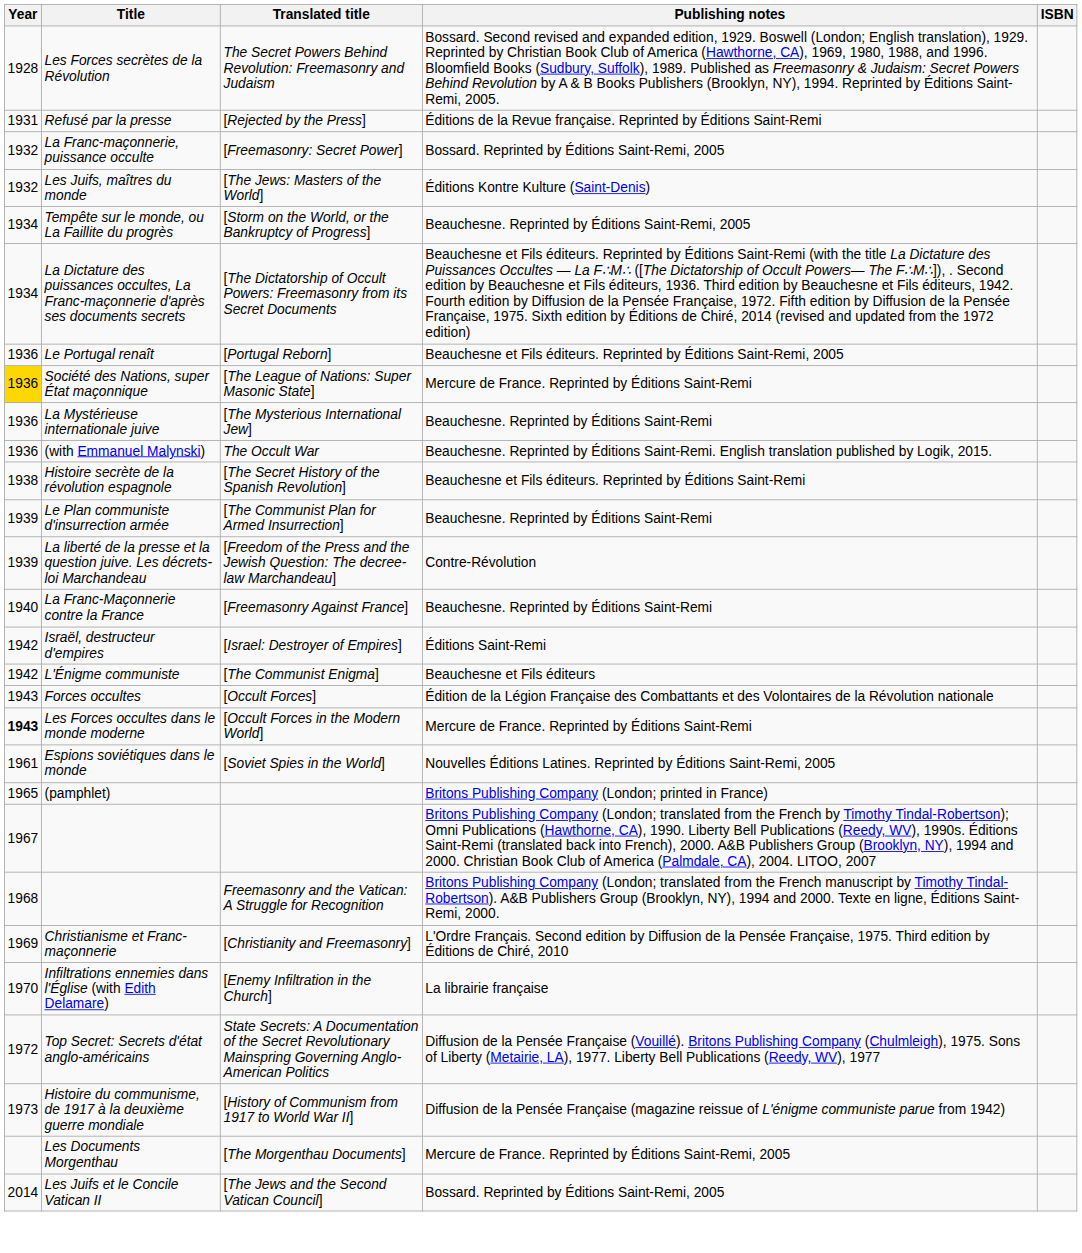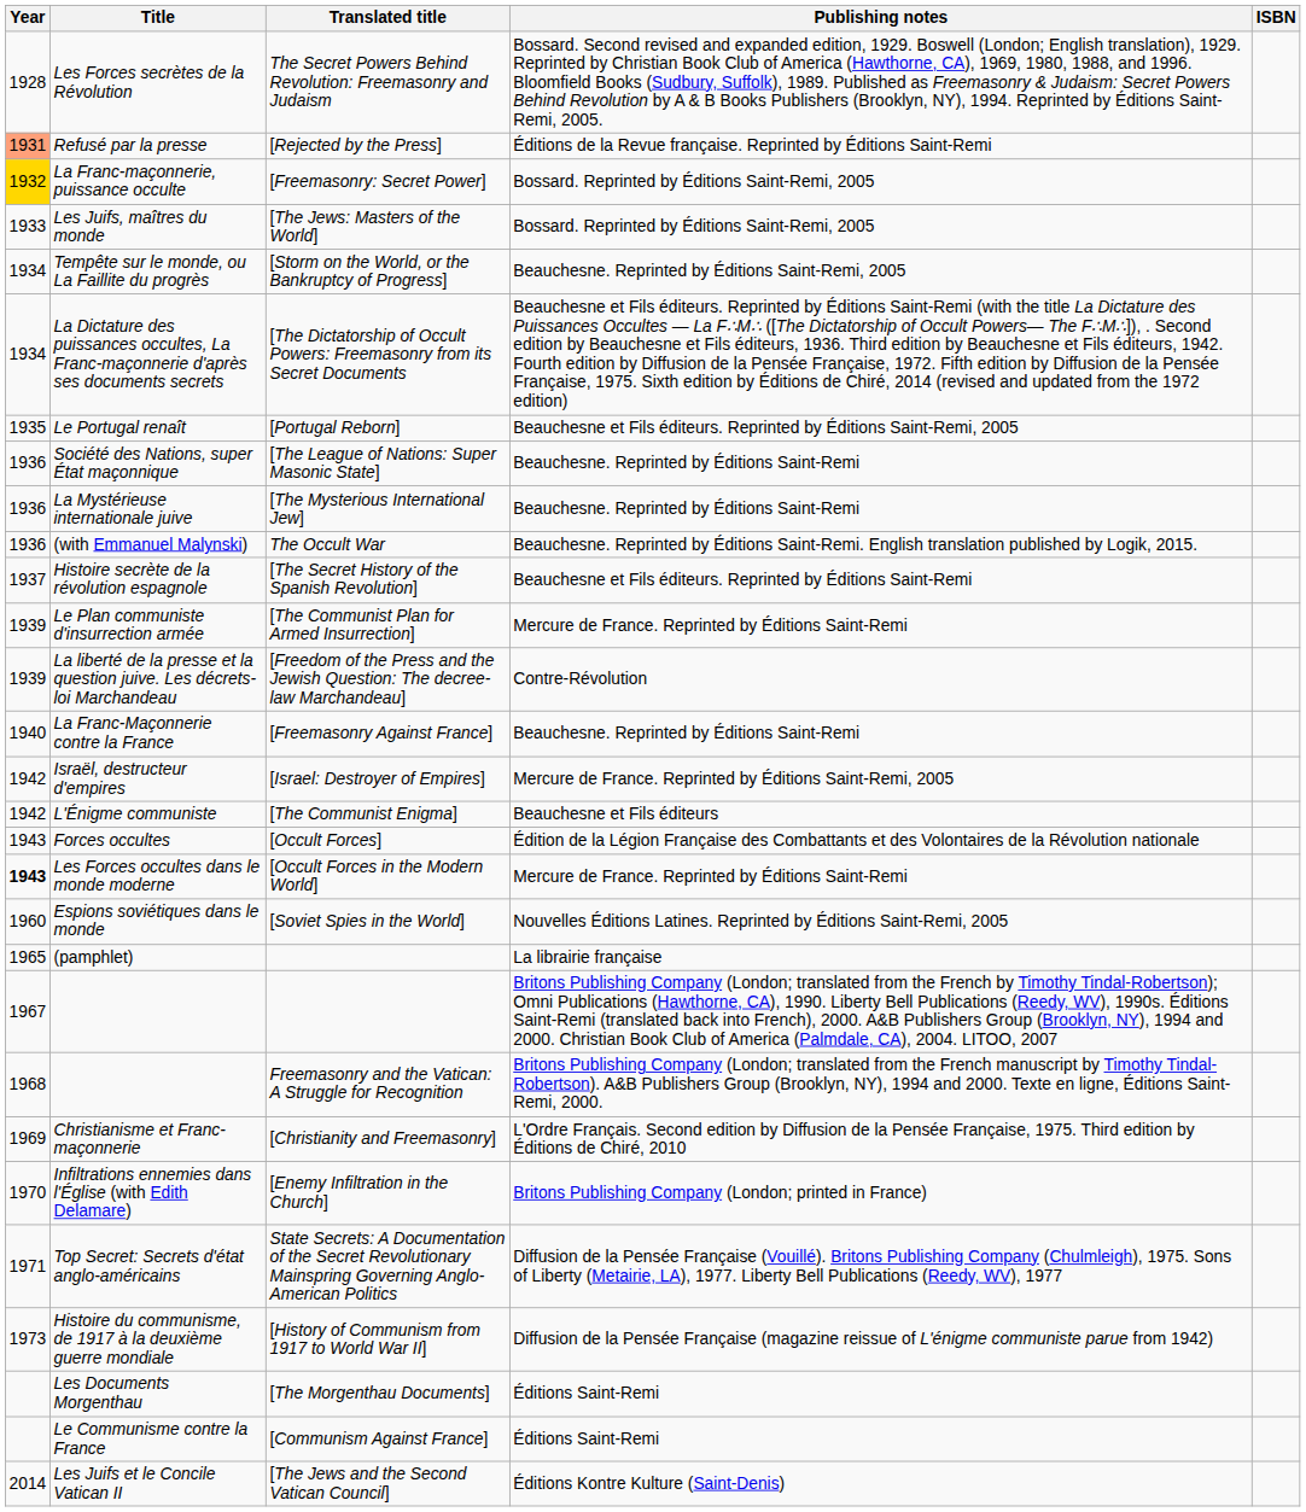 <table class="wikitable">
 <tr>
 <th>Year</th>
 <th>Title</th>
 <th>Translated title</th>
 <th>Publishing notes</th>
 <th>ISBN</th>
 </tr>
 <tr>
 <td>1928</td>
 <td><em>Les Forces secrètes de la Révolution</em></td>
 <td><em>The Secret Powers Behind Revolution: Freemasonry and Judaism</em></td>
 <td>Bossard. Second revised and expanded edition, 1929. Boswell (London; English translation), 1929. Reprinted by Christian Book Club of America (<a href='#'>Hawthorne, CA</a>), 1969, 1980, 1988, and 1996. Bloomfield Books (<a href='#'>Sudbury, Suffolk</a>),  1989. Published as <em>Freemasonry & Judaism: Secret Powers Behind Revolution</em> by A & B Books Publishers (Brooklyn, NY), 1994. Reprinted by Éditions Saint-Remi, 2005.</td>
 <td></td>
 </tr>
 <tr>
-<td>1931</td>
+<td style="background: lightsalmon;">1931</td>
 <td><em>Refusé par la presse</em></td>
 <td>[<em>Rejected by the Press</em>]</td>
 <td>Éditions de la Revue française. Reprinted by Éditions Saint-Remi</td>
 <td></td>
 </tr>
 <tr>
-<td>1932</td>
+<td style="background: gold;">1932</td>
 <td><em>La Franc-maçonnerie, puissance occulte</em></td>
 <td>[<em>Freemasonry: Secret Power</em>]</td>
 <td>Bossard. Reprinted by Éditions Saint-Remi, 2005</td>
 <td></td>
 </tr>
 <tr>
-<td>1932</td>
+<td>1933</td>
 <td><em>Les Juifs, maîtres du monde</em></td>
 <td>[<em>The Jews: Masters of the World</em>]</td>
-<td>Éditions Kontre Kulture (<a href='#'>Saint-Denis</a>)</td>
+<td>Bossard. Reprinted by Éditions Saint-Remi, 2005</td>
 <td></td>
 </tr>
 <tr>
 <td>1934</td>
 <td><em>Tempête sur le monde, ou La Faillite du progrès</em></td>
 <td>[<em>Storm on the World, or the Bankruptcy of Progress</em>]</td>
 <td>Beauchesne. Reprinted by Éditions Saint-Remi, 2005</td>
 <td></td>
 </tr>
 <tr>
 <td>1934</td>
 <td><em>La Dictature des puissances occultes, La Franc-maçonnerie d'après ses documents secrets</em></td>
 <td>[<em>The Dictatorship of Occult Powers: Freemasonry from its Secret Documents</em></td>
 <td>Beauchesne et Fils éditeurs. Reprinted by Éditions Saint-Remi (with the title <em>La Dictature des Puissances Occultes — La F∴M∴</em> ([<em>The Dictatorship of Occult Powers— The F∴M∴</em>]), . Second edition by Beauchesne et Fils éditeurs, 1936. Third edition by Beauchesne et Fils éditeurs, 1942. Fourth edition by Diffusion de la Pensée Française, 1972. Fifth edition by Diffusion de la Pensée Française, 1975. Sixth edition by Éditions de Chiré, 2014 (revised and updated from the 1972 edition)</td>
 <td></td>
 </tr>
 <tr>
-<td>1936</td>
+<td>1935</td>
 <td><em>Le Portugal renaît</em></td>
 <td>[<em>Portugal Reborn</em>]</td>
 <td>Beauchesne et Fils éditeurs. Reprinted by Éditions Saint-Remi, 2005</td>
 <td></td>
 </tr>
 <tr>
-<td style="background: gold;">1936</td>
+<td>1936</td>
 <td><em>Société des Nations, super État maçonnique</em></td>
 <td>[<em>The League of Nations: Super Masonic State</em>]</td>
-<td>Mercure de France. Reprinted by Éditions Saint-Remi</td>
+<td>Beauchesne. Reprinted by Éditions Saint-Remi</td>
 <td></td>
 </tr>
 <tr>
 <td>1936</td>
 <td><em>La Mystérieuse internationale juive</em></td>
 <td>[<em>The Mysterious International Jew</em>]</td>
 <td>Beauchesne. Reprinted by Éditions Saint-Remi</td>
 <td></td>
 </tr>
 <tr>
 <td>1936</td>
 <td><em></em> (with <a href='#'>Emmanuel Malynski</a>)</td>
 <td><em>The Occult War</em></td>
 <td>Beauchesne. Reprinted by Éditions Saint-Remi. English translation published by Logik, 2015.</td>
 <td><br></td>
 </tr>
 <tr>
-<td>1938</td>
+<td>1937</td>
 <td><em>Histoire secrète de la révolution espagnole</em></td>
 <td>[<em>The Secret History of the Spanish Revolution</em>]</td>
 <td>Beauchesne et Fils éditeurs. Reprinted by Éditions Saint-Remi</td>
 <td></td>
 </tr>
 <tr>
 <td>1939</td>
 <td><em>Le Plan communiste d'insurrection armée</em></td>
 <td>[<em>The Communist Plan for Armed Insurrection</em>]</td>
-<td>Beauchesne. Reprinted by Éditions Saint-Remi</td>
+<td>Mercure de France. Reprinted by Éditions Saint-Remi</td>
 <td></td>
 </tr>
 <tr>
 <td>1939</td>
 <td><em>La liberté de la presse et la question juive. Les décrets-loi Marchandeau</em></td>
 <td>[<em>Freedom of the Press and the Jewish Question: The decree-law Marchandeau</em>]</td>
 <td>Contre-Révolution</td>
 <td></td>
 </tr>
 <tr>
 <td>1940</td>
 <td><em>La Franc-Maçonnerie contre la France</em></td>
 <td>[<em>Freemasonry Against France</em>]</td>
 <td>Beauchesne. Reprinted by Éditions Saint-Remi</td>
 <td></td>
 </tr>
 <tr>
 <td>1942</td>
 <td><em>Israël, destructeur d'empires</em></td>
 <td>[<em>Israel: Destroyer of Empires</em>]</td>
-<td>Éditions Saint-Remi</td>
+<td>Mercure de France. Reprinted by Éditions Saint-Remi, 2005</td>
 <td></td>
 </tr>
 <tr>
 <td>1942</td>
 <td><em>L'Énigme communiste</em></td>
 <td>[<em>The Communist Enigma</em>]</td>
 <td>Beauchesne et Fils éditeurs</td>
 <td></td>
 </tr>
 <tr>
 <td>1943</td>
 <td><em>Forces occultes</em></td>
 <td>[<em>Occult Forces</em>]</td>
 <td>Édition de la Légion Française des Combattants et des Volontaires de la Révolution nationale</td>
 <td></td>
 </tr>
 <tr>
 <td><strong>1943</strong></td>
 <td><em>Les Forces occultes dans le monde moderne</em></td>
 <td>[<em>Occult Forces in the Modern World</em>]</td>
 <td>Mercure de France. Reprinted by Éditions Saint-Remi</td>
 <td></td>
 </tr>
 <tr>
-<td>1961</td>
+<td>1960</td>
 <td><em>Espions soviétiques dans le monde</em></td>
 <td>[<em>Soviet Spies in the World</em>]</td>
 <td>Nouvelles Éditions Latines. Reprinted by Éditions Saint-Remi, 2005</td>
 <td></td>
 </tr>
 <tr>
 <td>1965</td>
 <td><em></em> (pamphlet)</td>
 <td><em></em></td>
-<td><a href='#'>Britons Publishing Company</a> (London; printed in France)</td>
+<td>La librairie française</td>
 <td></td>
 </tr>
 <tr>
 <td>1967</td>
 <td><em></em></td>
 <td><em></em></td>
 <td><a href='#'>Britons Publishing Company</a> (London; translated from the French by <a href='#'>Timothy Tindal-Robertson</a>); Omni Publications (<a href='#'>Hawthorne, CA</a>), 1990. Liberty Bell Publications (<a href='#'>Reedy, WV</a>), 1990s. Éditions Saint-Remi (translated back into French), 2000. A&B Publishers Group (<a href='#'>Brooklyn, NY</a>), 1994 and 2000. Christian Book Club of America (<a href='#'>Palmdale, CA</a>), 2004. LITOO, 2007</td>
 <td><br></td>
 </tr>
 <tr>
 <td>1968</td>
 <td></td>
 <td><em>Freemasonry and the Vatican: A Struggle for Recognition</em></td>
 <td><a href='#'>Britons Publishing Company</a> (London; translated from the French manuscript by <a href='#'>Timothy Tindal-Robertson</a>). A&B Publishers Group (Brooklyn, NY), 1994 and 2000. Texte en ligne, Éditions Saint-Remi, 2000.</td>
 <td></td>
 </tr>
 <tr>
 <td>1969</td>
 <td><em>Christianisme et Franc-maçonnerie</em></td>
 <td>[<em>Christianity and Freemasonry</em>]</td>
 <td>L'Ordre Français. Second edition by Diffusion de la Pensée Française, 1975. Third edition by Éditions de Chiré, 2010</td>
 <td></td>
 </tr>
 <tr>
 <td>1970</td>
 <td><em>Infiltrations ennemies dans l'Église</em> (with <a href='#'>Edith Delamare</a>)</td>
 <td>[<em>Enemy Infiltration in the Church</em>]</td>
-<td>La librairie française</td>
+<td><a href='#'>Britons Publishing Company</a> (London; printed in France)</td>
 <td></td>
 </tr>
 <tr>
-<td>1972</td>
+<td>1971</td>
 <td><em>Top Secret: Secrets d'état anglo-américains</em></td>
 <td><em>State Secrets: A Documentation of the Secret Revolutionary Mainspring Governing Anglo-American Politics</em></td>
 <td>Diffusion de la Pensée Française (<a href='#'>Vouillé</a>). <a href='#'>Britons Publishing Company</a> (<a href='#'>Chulmleigh</a>), 1975. Sons of Liberty (<a href='#'>Metairie, LA</a>), 1977. Liberty Bell Publications (<a href='#'>Reedy, WV</a>), 1977</td>
 <td></td>
 </tr>
 <tr>
 <td>1973</td>
 <td><em>Histoire du communisme, de 1917 à la deuxième guerre mondiale</em></td>
 <td>[<em>History of Communism from 1917 to World War II</em>]</td>
 <td>Diffusion de la Pensée Française (magazine reissue of <em>L'énigme communiste parue</em> from 1942)</td>
 <td></td>
 </tr>
 <tr>
 <td></td>
 <td><em>Les Documents Morgenthau</em></td>
 <td>[<em>The Morgenthau Documents</em>]</td>
-<td>Mercure de France. Reprinted by Éditions Saint-Remi, 2005</td>
+<td>Éditions Saint-Remi</td>
+<td></td>
+</tr>
+<tr>
+<td></td>
+<td><em>Le Communisme contre la France</em></td>
+<td>[<em>Communism Against France</em>]</td>
+<td>Éditions Saint-Remi</td>
 <td></td>
 </tr>
 <tr>
 <td>2014</td>
 <td><em>Les Juifs et le Concile Vatican II</em></td>
 <td>[<em>The Jews and the Second Vatican Council</em>]</td>
-<td>Bossard. Reprinted by Éditions Saint-Remi, 2005</td>
+<td>Éditions Kontre Kulture (<a href='#'>Saint-Denis</a>)</td>
 <td></td>
 </tr>
 </table>
